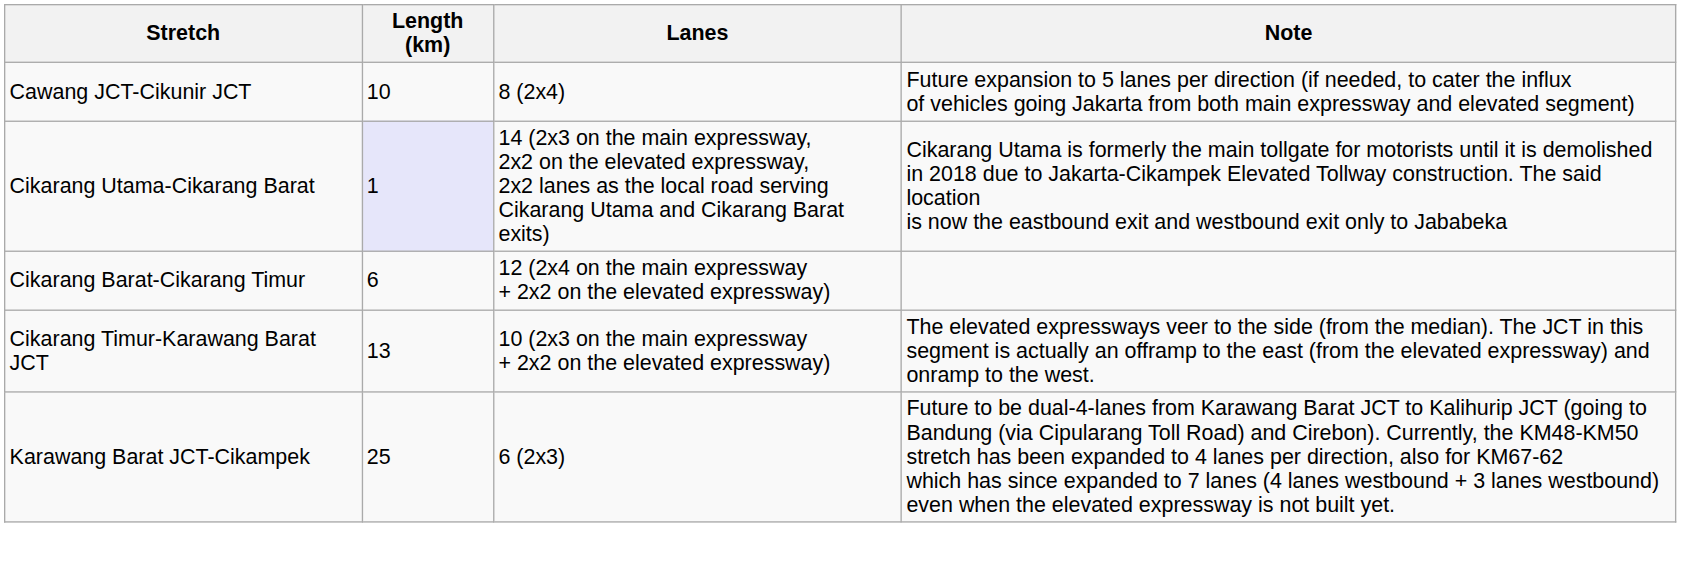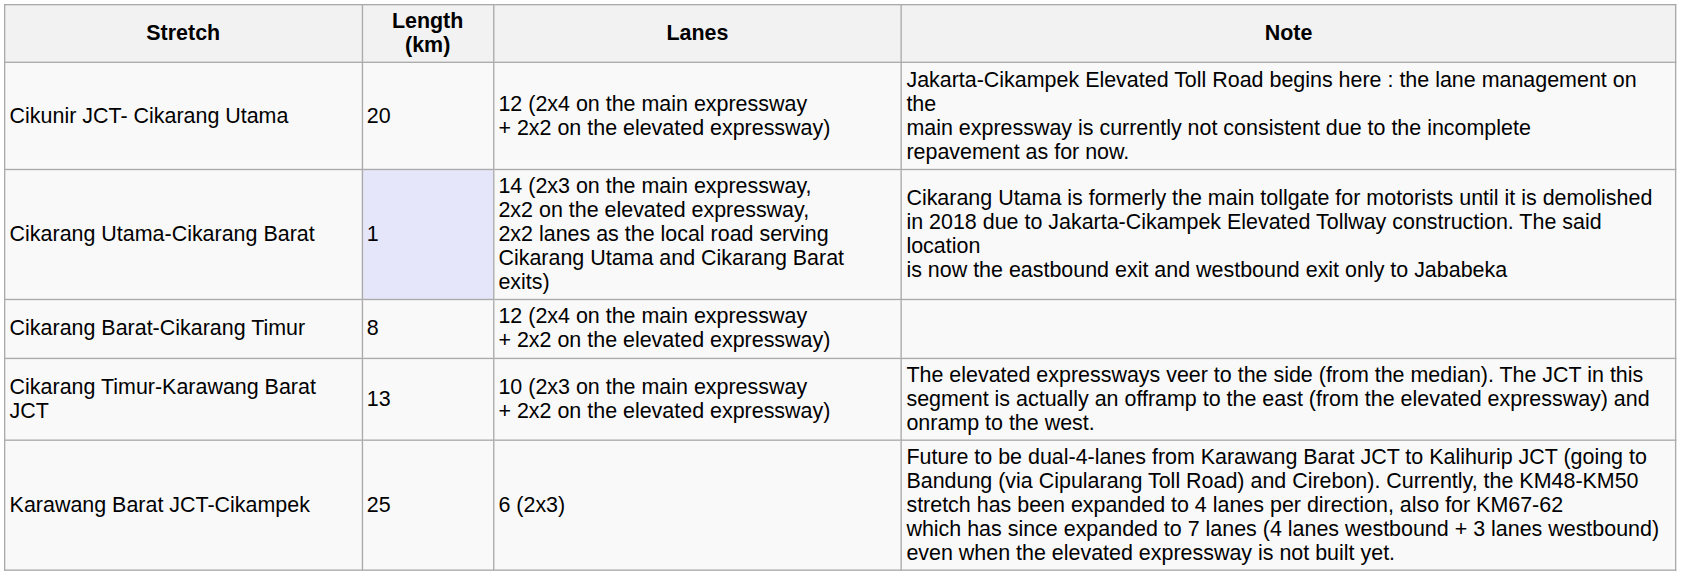 <table class="wikitable">
 <tr>
 <th>Stretch</th>
 <th>Length (km)</th>
 <th>Lanes</th>
 <th>Note</th>
 </tr>
 <tr>
-<td>Cawang JCT-Cikunir JCT</td>
-<td>10</td>
-<td>8 (2x4)</td>
-<td>Future expansion to 5 lanes per direction (if needed, to cater the influx<br>of vehicles going Jakarta from both main expressway and elevated segment)</td>
+<td>Cikunir JCT- Cikarang Utama</td>
+<td>20</td>
+<td>12 (2x4 on the main expressway<br>+ 2x2 on the elevated expressway)</td>
+<td>Jakarta-Cikampek Elevated Toll Road begins here : the lane management on the<br>main expressway is currently not consistent due to the incomplete<br>repavement as for now.</td>
 </tr>
 <tr>
 <td>Cikarang Utama-Cikarang Barat</td>
 <td style="background: lavender;">1</td>
 <td>14 (2x3 on the main expressway,<br>2x2 on the elevated expressway,<br>2x2 lanes as the local road serving<br>Cikarang Utama and Cikarang Barat exits)</td>
 <td>Cikarang Utama is formerly the main tollgate for motorists until it is demolished<br>in 2018 due to Jakarta-Cikampek Elevated Tollway construction. The said location<br>is now the eastbound exit and westbound exit only to Jababeka</td>
 </tr>
 <tr>
 <td>Cikarang Barat-Cikarang Timur</td>
-<td>6</td>
+<td>8</td>
 <td>12  (2x4 on the main expressway<br>+ 2x2 on the elevated expressway)</td>
 <td></td>
 </tr>
 <tr>
 <td>Cikarang Timur-Karawang Barat JCT</td>
 <td>13</td>
 <td>10 (2x3 on the main expressway<br>+ 2x2 on the elevated expressway)</td>
 <td>The elevated expressways veer to the side (from the median). The JCT in this<br>segment is actually an offramp to the east (from the elevated expressway) and<br>onramp to the west.</td>
 </tr>
 <tr>
 <td>Karawang Barat JCT-Cikampek</td>
 <td>25</td>
 <td>6 (2x3)</td>
 <td>Future to be dual-4-lanes from Karawang Barat JCT to Kalihurip JCT (going to<br>Bandung (via Cipularang Toll Road) and Cirebon). Currently, the KM48-KM50<br>stretch has been expanded to 4 lanes per direction, also for KM67-62<br>which has since expanded to 7 lanes (4 lanes westbound + 3 lanes westbound)<br>even when the elevated expressway is not built yet.</td>
 </tr>
 </table>
